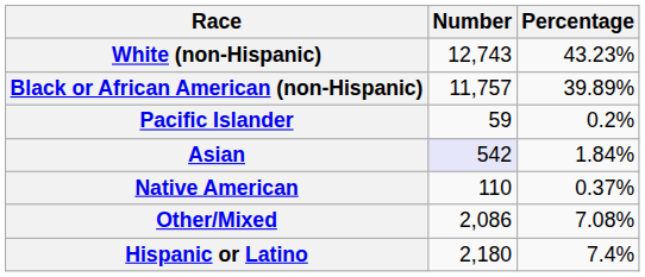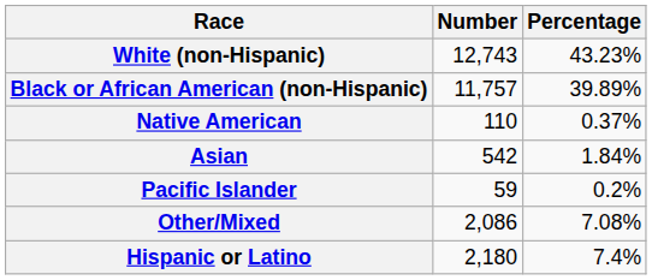 <table class="wikitable" style="text-align:right">
 <tr>
 <th scope="col">Race</th>
 <th scope="col">Number</th>
 <th scope="col">Percentage</th>
 </tr>
 <tr>
 <th scope="row"><a href='#'>White</a> (non-Hispanic)</th>
 <td>12,743</td>
 <td>43.23%</td>
 </tr>
 <tr>
 <th scope="row"><a href='#'>Black or African American</a> (non-Hispanic)</th>
 <td>11,757</td>
 <td>39.89%</td>
 </tr>
 <tr>
+<th scope="row"><a href='#'>Native American</a></th>
+<td>110</td>
+<td>0.37%</td>
+</tr>
+<tr>
+<th scope="row"><a href='#'>Asian</a></th>
+<td>542</td>
+<td>1.84%</td>
+</tr>
+<tr>
 <th scope="row"><a href='#'>Pacific Islander</a></th>
 <td>59</td>
 <td>0.2%</td>
-</tr>
-<tr>
-<th scope="row"><a href='#'>Asian</a></th>
-<td style="background: lavender;">542</td>
-<td>1.84%</td>
-</tr>
-<tr>
-<th scope="row"><a href='#'>Native American</a></th>
-<td>110</td>
-<td>0.37%</td>
 </tr>
 <tr>
 <th scope="row"><a href='#'>Other/Mixed</a></th>
 <td>2,086</td>
 <td>7.08%</td>
 </tr>
 <tr>
 <th scope="row"><a href='#'>Hispanic</a> or <a href='#'>Latino</a></th>
 <td>2,180</td>
 <td>7.4%</td>
 </tr>
 </table>
